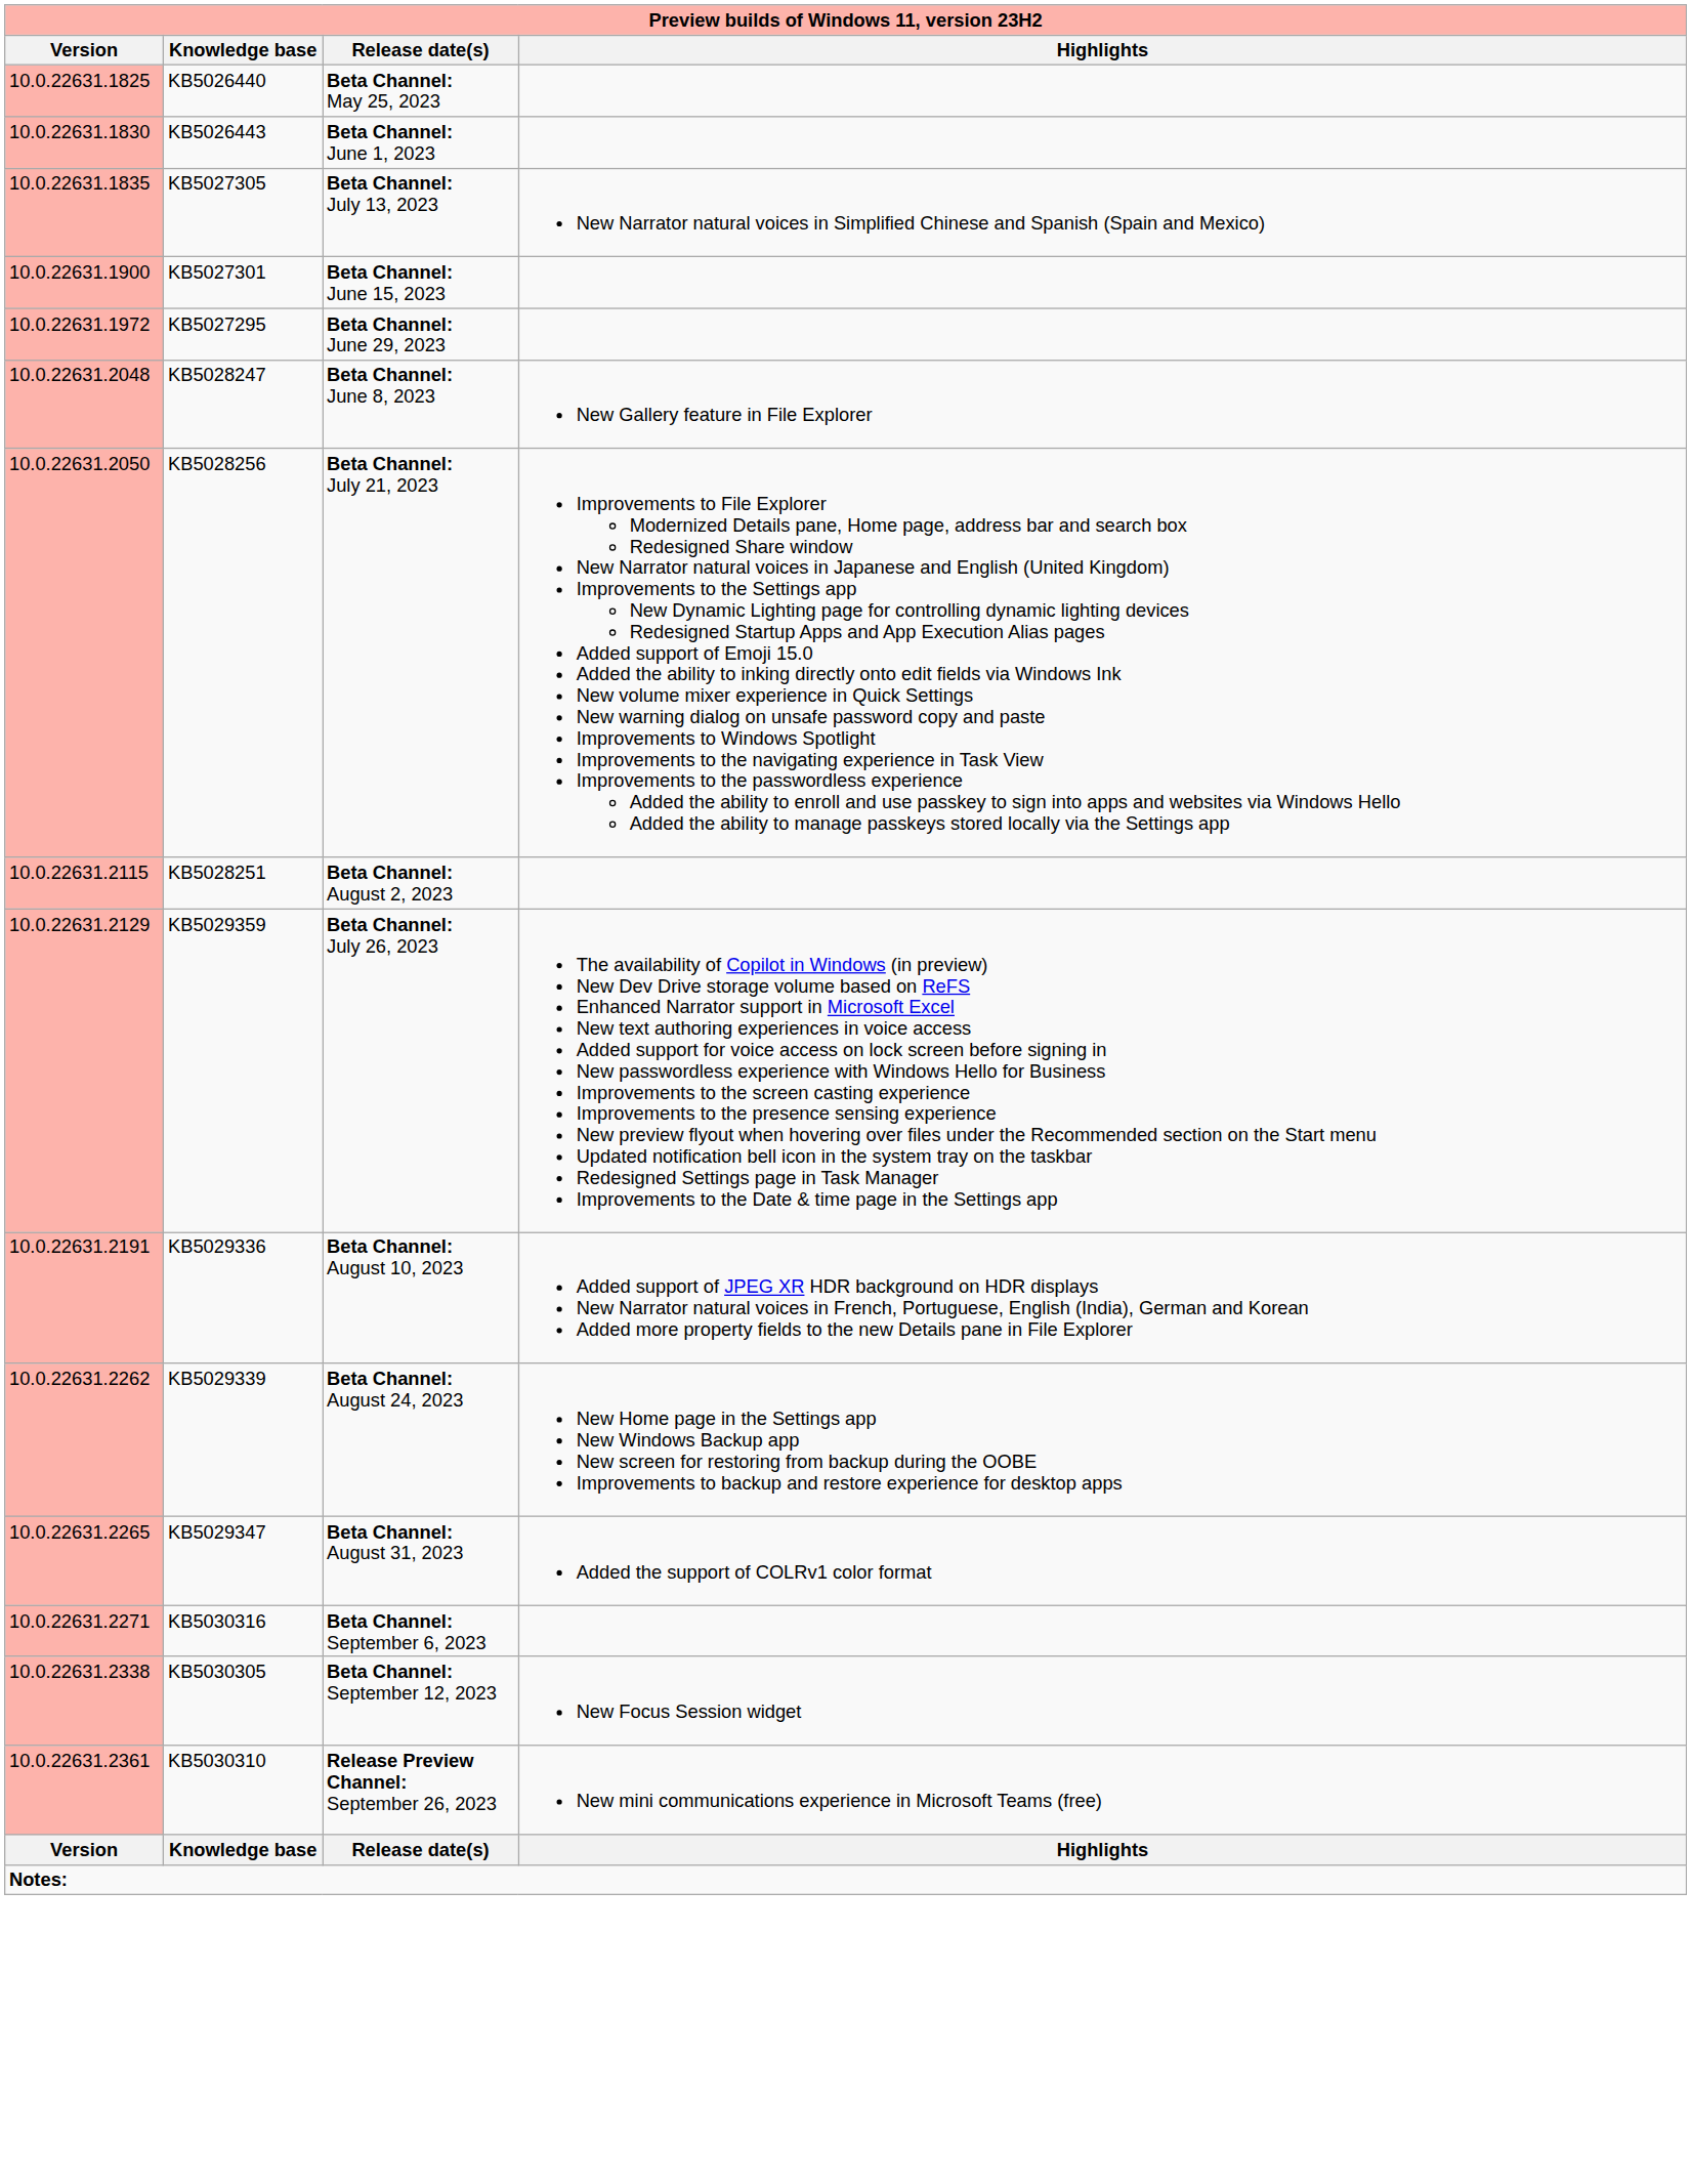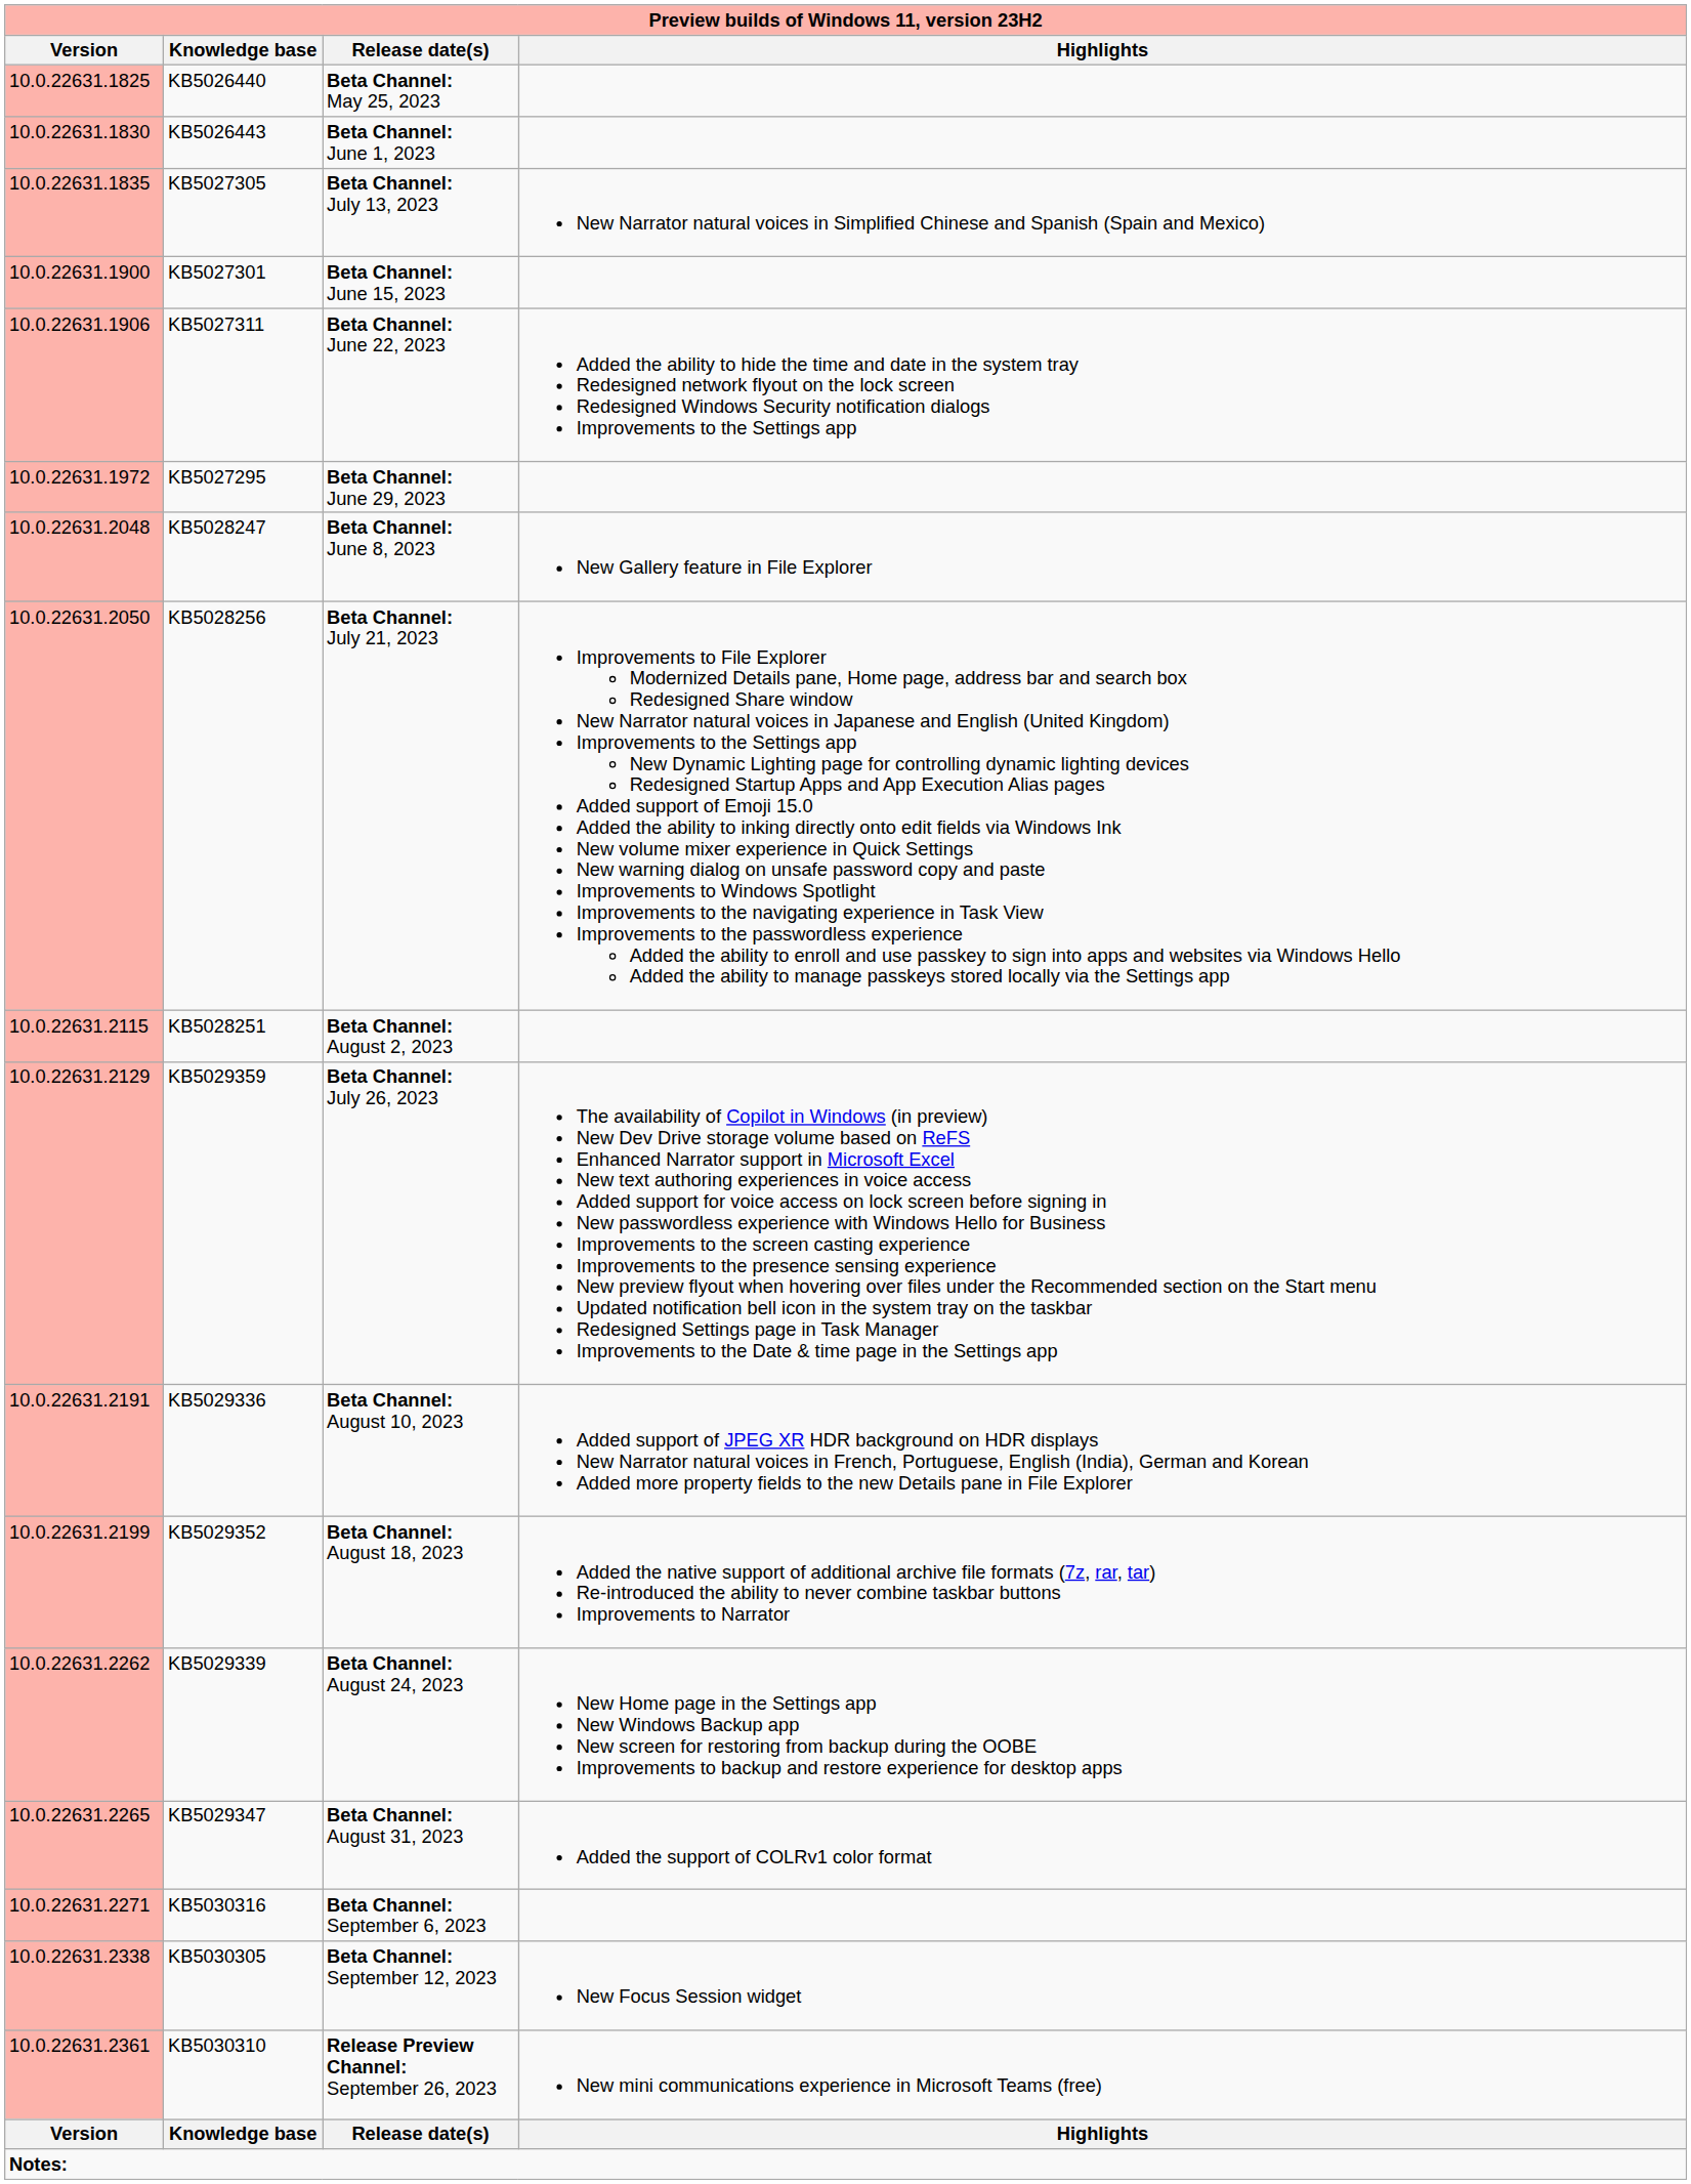 <table class="wikitable mw-collapsible mw-collapsed" style=width:100%;font-size:88%>
 <tr>
 <th colspan=4 style=background:#fdb3ab>Preview builds of Windows 11, version 23H2</th>
 </tr>
 <tr>
 <th scope=col style=width:8em>Version</th>
 <th scope=col style=width:8em>Knowledge base</th>
 <th scope=col style=width:10em>Release date(s)</th>
 <th scope=col>Highlights</th>
 </tr>
 <tr valign=top>
 <td style=background:#fdb3ab>10.0.22631.1825<br></td>
 <td>KB5026440</td>
 <td><strong>Beta Channel:</strong><br>May 25, 2023</td>
 <td></td>
 </tr>
 <tr valign=top>
 <td style=background:#fdb3ab>10.0.22631.1830<br></td>
 <td>KB5026443</td>
 <td><strong>Beta Channel:</strong><br>June 1, 2023</td>
 <td></td>
 </tr>
 <tr valign=top>
 <td style=background:#fdb3ab>10.0.22631.1835<br></td>
 <td>KB5027305</td>
 <td><strong>Beta Channel:</strong><br>July 13, 2023</td>
 <td><br><ul><li>New Narrator natural voices in Simplified Chinese and Spanish (Spain and Mexico)</li></ul></td>
 </tr>
 <tr valign=top>
 <td style=background:#fdb3ab>10.0.22631.1900<br></td>
 <td>KB5027301</td>
 <td><strong>Beta Channel:</strong><br>June 15, 2023</td>
 <td></td>
+</tr>
+<tr valign=top>
+<td style=background:#fdb3ab>10.0.22631.1906<br></td>
+<td>KB5027311</td>
+<td><strong>Beta Channel:</strong><br>June 22, 2023</td>
+<td><br><ul><li>Added the ability to hide the time and date in the system tray</li><li>Redesigned network flyout on the lock screen</li><li>Redesigned Windows Security notification dialogs</li><li>Improvements to the Settings app</li></ul></td>
 </tr>
 <tr valign=top>
 <td style=background:#fdb3ab>10.0.22631.1972<br></td>
 <td>KB5027295</td>
 <td><strong>Beta Channel:</strong><br>June 29, 2023</td>
 <td></td>
 </tr>
 <tr valign=top>
 <td style=background:#fdb3ab>10.0.22631.2048<br></td>
 <td>KB5028247</td>
 <td><strong>Beta Channel:</strong><br>June 8, 2023</td>
 <td><br><ul><li>New Gallery feature in File Explorer</li></ul></td>
 </tr>
 <tr valign=top>
 <td style=background:#fdb3ab>10.0.22631.2050<br></td>
 <td>KB5028256</td>
 <td><strong>Beta Channel:</strong><br>July 21, 2023</td>
 <td><br><ul><li>Improvements to File Explorer<ul><li>Modernized Details pane, Home page, address bar and search box</li><li>Redesigned Share window</li></ul></li><li>New Narrator natural voices in Japanese and English (United Kingdom)</li><li>Improvements to the Settings app<ul><li>New Dynamic Lighting page for controlling dynamic lighting devices</li><li>Redesigned Startup Apps and App Execution Alias pages</li></ul></li><li>Added support of Emoji 15.0</li><li>Added the ability to inking directly onto edit fields via Windows Ink</li><li>New volume mixer experience in Quick Settings</li><li>New warning dialog on unsafe password copy and paste</li><li>Improvements to Windows Spotlight</li><li>Improvements to the navigating experience in Task View</li><li>Improvements to the passwordless experience<ul><li>Added the ability to enroll and use passkey to sign into apps and websites via Windows Hello</li><li>Added the ability to manage passkeys stored locally via the Settings app</li></ul></li></ul></td>
 </tr>
 <tr valign=top>
 <td style=background:#fdb3ab>10.0.22631.2115<br></td>
 <td>KB5028251</td>
 <td><strong>Beta Channel:</strong><br>August 2, 2023</td>
 <td></td>
 </tr>
 <tr valign=top>
 <td style=background:#fdb3ab>10.0.22631.2129<br></td>
 <td>KB5029359</td>
 <td><strong>Beta Channel:</strong><br>July 26, 2023</td>
 <td><br><ul><li>The availability of <a href='#'>Copilot in Windows</a> (in preview)</li><li>New Dev Drive storage volume based on <a href='#'>ReFS</a></li><li>Enhanced Narrator support in <a href='#'>Microsoft Excel</a></li><li>New text authoring experiences in voice access</li><li>Added support for voice access on lock screen before signing in</li><li>New passwordless experience with Windows Hello for Business</li><li>Improvements to the screen casting experience</li><li>Improvements to the presence sensing experience</li><li>New preview flyout when hovering over files under the Recommended section on the Start menu</li><li>Updated notification bell icon in the system tray on the taskbar</li><li>Redesigned Settings page in Task Manager</li><li>Improvements to the Date & time page in the Settings app</li></ul></td>
 </tr>
 <tr valign=top>
 <td style=background:#fdb3ab>10.0.22631.2191<br></td>
 <td>KB5029336</td>
 <td><strong>Beta Channel:</strong><br>August 10, 2023</td>
 <td><br><ul><li>Added support of <a href='#'>JPEG XR</a> HDR background on HDR displays</li><li>New Narrator natural voices in French, Portuguese, English (India), German and Korean</li><li>Added more property fields to the new Details pane in File Explorer</li></ul></td>
+</tr>
+<tr valign=top>
+<td style=background:#fdb3ab>10.0.22631.2199<br></td>
+<td>KB5029352</td>
+<td><strong>Beta Channel:</strong><br>August 18, 2023</td>
+<td><br><ul><li>Added the native support of additional archive file formats (<a href='#'>7z</a>, <a href='#'>rar</a>, <a href='#'>tar</a>)</li><li>Re-introduced the ability to never combine taskbar buttons</li><li>Improvements to Narrator</li></ul></td>
 </tr>
 <tr valign=top>
 <td style=background:#fdb3ab>10.0.22631.2262<br></td>
 <td>KB5029339</td>
 <td><strong>Beta Channel:</strong><br>August 24, 2023</td>
 <td><br><ul><li>New Home page in the Settings app</li><li>New Windows Backup app</li><li>New screen for restoring from backup during the OOBE</li><li>Improvements to backup and restore experience for desktop apps</li></ul></td>
 </tr>
 <tr valign=top>
 <td style=background:#fdb3ab>10.0.22631.2265<br></td>
 <td>KB5029347</td>
 <td><strong>Beta Channel:</strong><br>August 31, 2023</td>
 <td><br><ul><li>Added the support of COLRv1 color format</li></ul></td>
 </tr>
 <tr valign=top>
 <td style=background:#fdb3ab>10.0.22631.2271<br></td>
 <td>KB5030316</td>
 <td><strong>Beta Channel:</strong><br>September 6, 2023</td>
 <td></td>
 </tr>
 <tr valign=top>
 <td style=background:#fdb3ab>10.0.22631.2338<br></td>
 <td>KB5030305</td>
 <td><strong>Beta Channel:</strong><br>September 12, 2023</td>
 <td><br><ul><li>New Focus Session widget</li></ul></td>
 </tr>
 <tr valign=top>
 <td style=background:#fdb3ab>10.0.22631.2361<br></td>
 <td>KB5030310</td>
 <td><strong>Release Preview Channel:</strong><br>September 26, 2023</td>
 <td><br><ul><li>New mini communications experience in Microsoft Teams (free)</li></ul></td>
 </tr>
 <tr>
 <th>Version</th>
 <th>Knowledge base</th>
 <th>Release date(s)</th>
 <th>Highlights</th>
 </tr>
 <tr>
 <td class="wikitable mw-collapsible" colspan=4 style=text-align:left><strong>Notes:</strong></td>
 </tr>
 </table>
